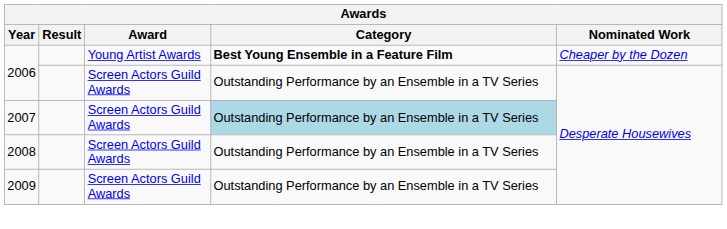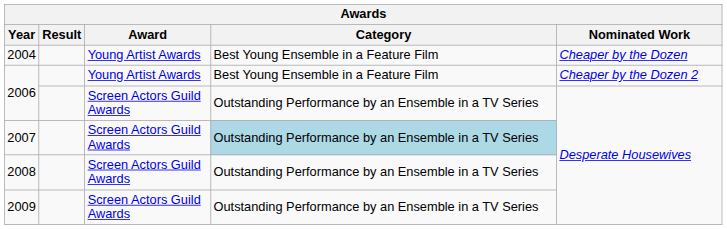 <table class="wikitable">
 <tr>
 <th colspan="5">Awards</th>
 </tr>
 <tr>
 <th align="center">Year</th>
 <th width="50">Result</th>
 <th width="150">Award</th>
 <th width="425">Category</th>
 <th width="200">Nominated Work</th>
 </tr>
 <tr>
+<td>2004</td>
+<td></td>
+<td><a href='#'>Young Artist Awards</a></td>
+<td>Best Young Ensemble in a Feature Film</td>
+<td><em><a href='#'>Cheaper by the Dozen</a></em></td>
+</tr>
+<tr>
 <td rowspan=2>2006</td>
 <td></td>
 <td><a href='#'>Young Artist Awards</a></td>
-<td><strong>Best Young Ensemble in a Feature Film</strong></td>
-<td><em><a href='#'>Cheaper by the Dozen</a></em></td>
+<td>Best Young Ensemble in a Feature Film</td>
+<td><em><a href='#'>Cheaper by the Dozen 2</a></em></td>
 </tr>
 <tr>
 <td></td>
 <td><a href='#'>Screen Actors Guild Awards</a></td>
 <td>Outstanding Performance by an Ensemble in a TV Series</td>
 <td rowspan=4><em><a href='#'>Desperate Housewives</a></em></td>
 </tr>
 <tr>
 <td>2007</td>
 <td></td>
 <td><a href='#'>Screen Actors Guild Awards</a></td>
 <td style="background: lightblue;">Outstanding Performance by an Ensemble in a TV Series</td>
 </tr>
 <tr>
 <td>2008</td>
 <td></td>
 <td><a href='#'>Screen Actors Guild Awards</a></td>
 <td>Outstanding Performance by an Ensemble in a TV Series</td>
 </tr>
 <tr>
 <td>2009</td>
 <td></td>
 <td><a href='#'>Screen Actors Guild Awards</a></td>
 <td>Outstanding Performance by an Ensemble in a TV Series</td>
 </tr>
 </table>
